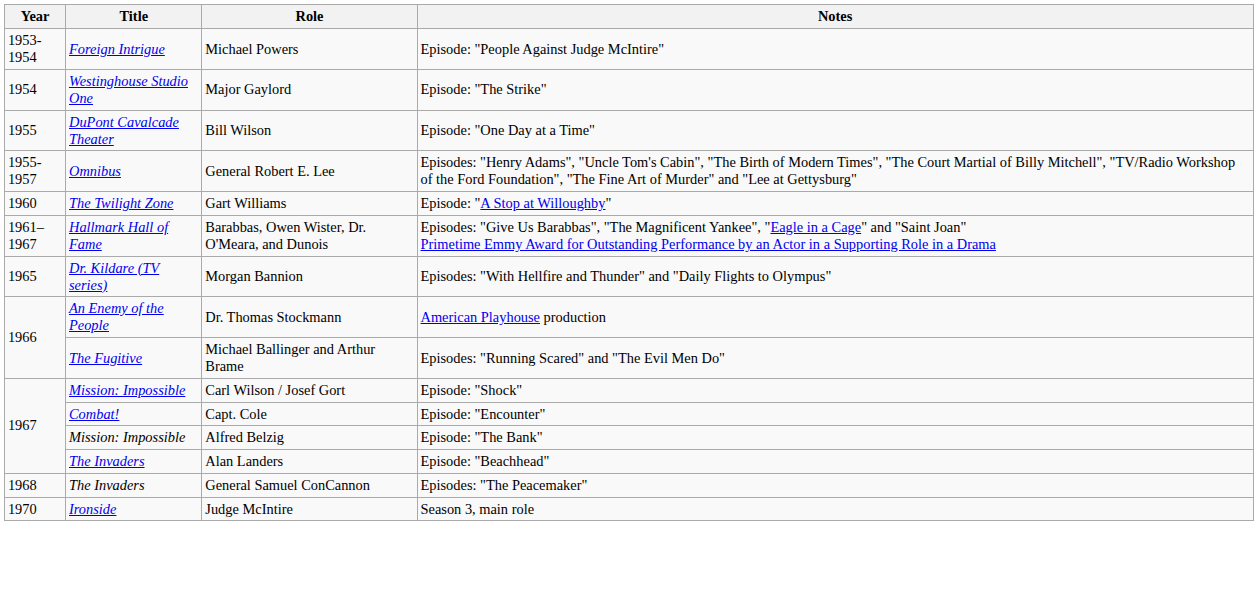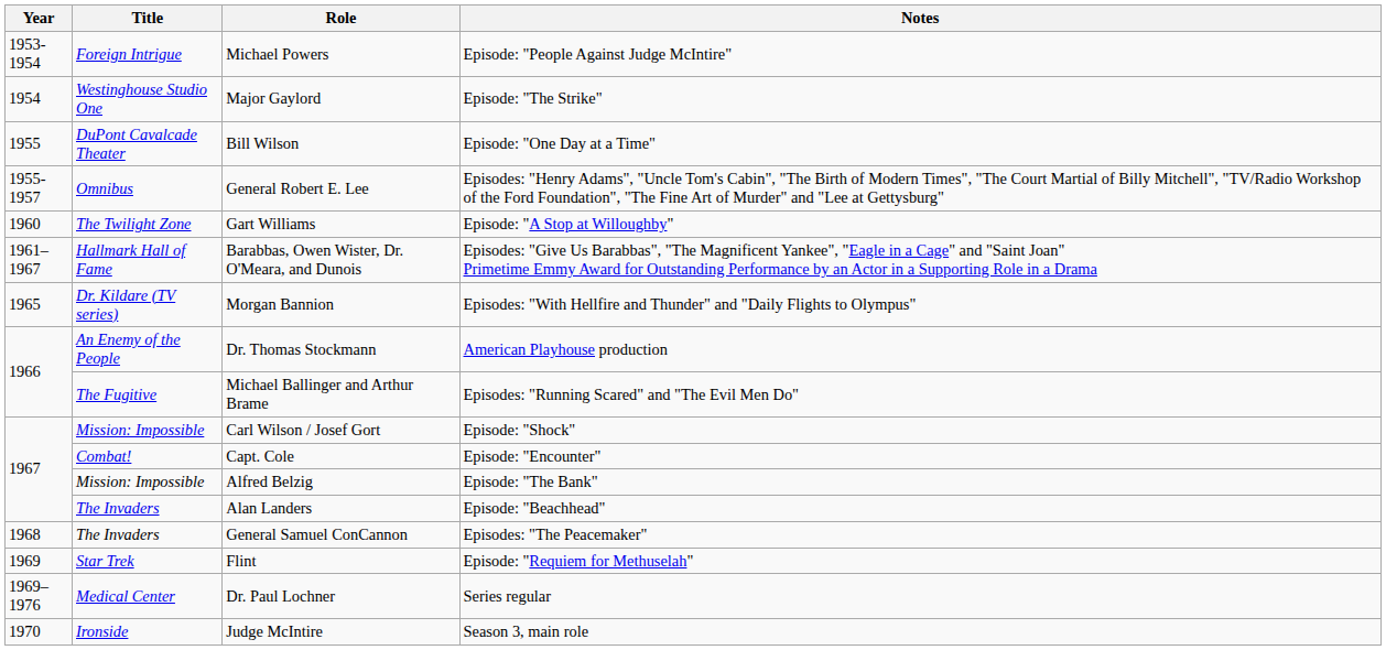 <table class="wikitable" style="font-size: 90%;">
 <tr>
 <th>Year</th>
 <th>Title</th>
 <th>Role</th>
 <th>Notes</th>
 </tr>
 <tr>
 <td>1953-1954</td>
 <td><em><a href='#'>Foreign Intrigue</a></em></td>
 <td>Michael Powers</td>
 <td>Episode: "People Against Judge McIntire"</td>
 </tr>
 <tr>
 <td>1954</td>
 <td><em><a href='#'>Westinghouse Studio One</a></em></td>
 <td>Major Gaylord</td>
 <td>Episode: "The Strike"</td>
 </tr>
 <tr>
 <td>1955</td>
 <td><em><a href='#'>DuPont Cavalcade Theater</a></em></td>
 <td>Bill Wilson</td>
 <td>Episode: "One Day at a Time"</td>
 </tr>
 <tr>
 <td>1955-1957</td>
 <td><em><a href='#'>Omnibus</a></em></td>
 <td>General Robert E. Lee</td>
 <td>Episodes: "Henry Adams", "Uncle Tom's Cabin", "The Birth of Modern Times", "The Court Martial of Billy Mitchell", "TV/Radio Workshop of the Ford Foundation", "The Fine Art of Murder" and "Lee at Gettysburg"</td>
 </tr>
 <tr>
 <td>1960</td>
 <td><em><a href='#'>The Twilight Zone</a></em></td>
 <td>Gart Williams</td>
 <td>Episode: "<a href='#'>A Stop at Willoughby</a>"</td>
 </tr>
 <tr>
 <td>1961–1967</td>
 <td><em><a href='#'>Hallmark Hall of Fame</a></em></td>
 <td>Barabbas, Owen Wister, Dr. O'Meara, and Dunois</td>
 <td>Episodes: "Give Us Barabbas", "The Magnificent Yankee", "<a href='#'>Eagle in a Cage</a>" and "Saint Joan" <br> <a href='#'>Primetime Emmy Award for Outstanding Performance by an Actor in a Supporting Role in a Drama</a> </td>
 </tr>
 <tr>
 <td>1965</td>
 <td><em><a href='#'>Dr. Kildare (TV series)</a></em></td>
 <td>Morgan Bannion</td>
 <td>Episodes: "With Hellfire and Thunder" and "Daily Flights to Olympus"</td>
 </tr>
 <tr>
 <td rowspan="2">1966</td>
 <td><em><a href='#'>An Enemy of the People</a></em></td>
 <td>Dr. Thomas Stockmann</td>
 <td><a href='#'>American Playhouse</a> production</td>
 </tr>
 <tr>
 <td><em><a href='#'>The Fugitive</a></em></td>
 <td>Michael Ballinger and Arthur Brame</td>
 <td>Episodes: "Running Scared" and "The Evil Men Do"</td>
 </tr>
 <tr>
 <td rowspan="4">1967</td>
 <td><em><a href='#'>Mission: Impossible</a></em></td>
 <td>Carl Wilson / Josef Gort</td>
 <td>Episode: "Shock"</td>
 </tr>
 <tr>
 <td><em><a href='#'>Combat!</a></em></td>
 <td>Capt. Cole</td>
 <td>Episode: "Encounter"</td>
 </tr>
 <tr>
 <td><em>Mission: Impossible</em></td>
 <td>Alfred Belzig</td>
 <td>Episode: "The Bank"</td>
 </tr>
 <tr>
 <td><em><a href='#'>The Invaders</a></em></td>
 <td>Alan Landers</td>
 <td>Episode: "Beachhead"</td>
 </tr>
 <tr>
 <td>1968</td>
 <td><em>The Invaders</em></td>
 <td>General Samuel ConCannon</td>
 <td>Episodes: "The Peacemaker"</td>
 </tr>
 <tr>
+<td>1969</td>
+<td><em><a href='#'>Star Trek</a></em></td>
+<td>Flint</td>
+<td>Episode: "<a href='#'>Requiem for Methuselah</a>"</td>
+</tr>
+<tr>
+<td>1969–1976</td>
+<td><em><a href='#'>Medical Center</a></em></td>
+<td>Dr. Paul Lochner</td>
+<td>Series regular</td>
+</tr>
+<tr>
 <td>1970</td>
 <td><em><a href='#'>Ironside</a></em></td>
 <td>Judge McIntire</td>
 <td>Season 3, main role</td>
 </tr>
 </table>
